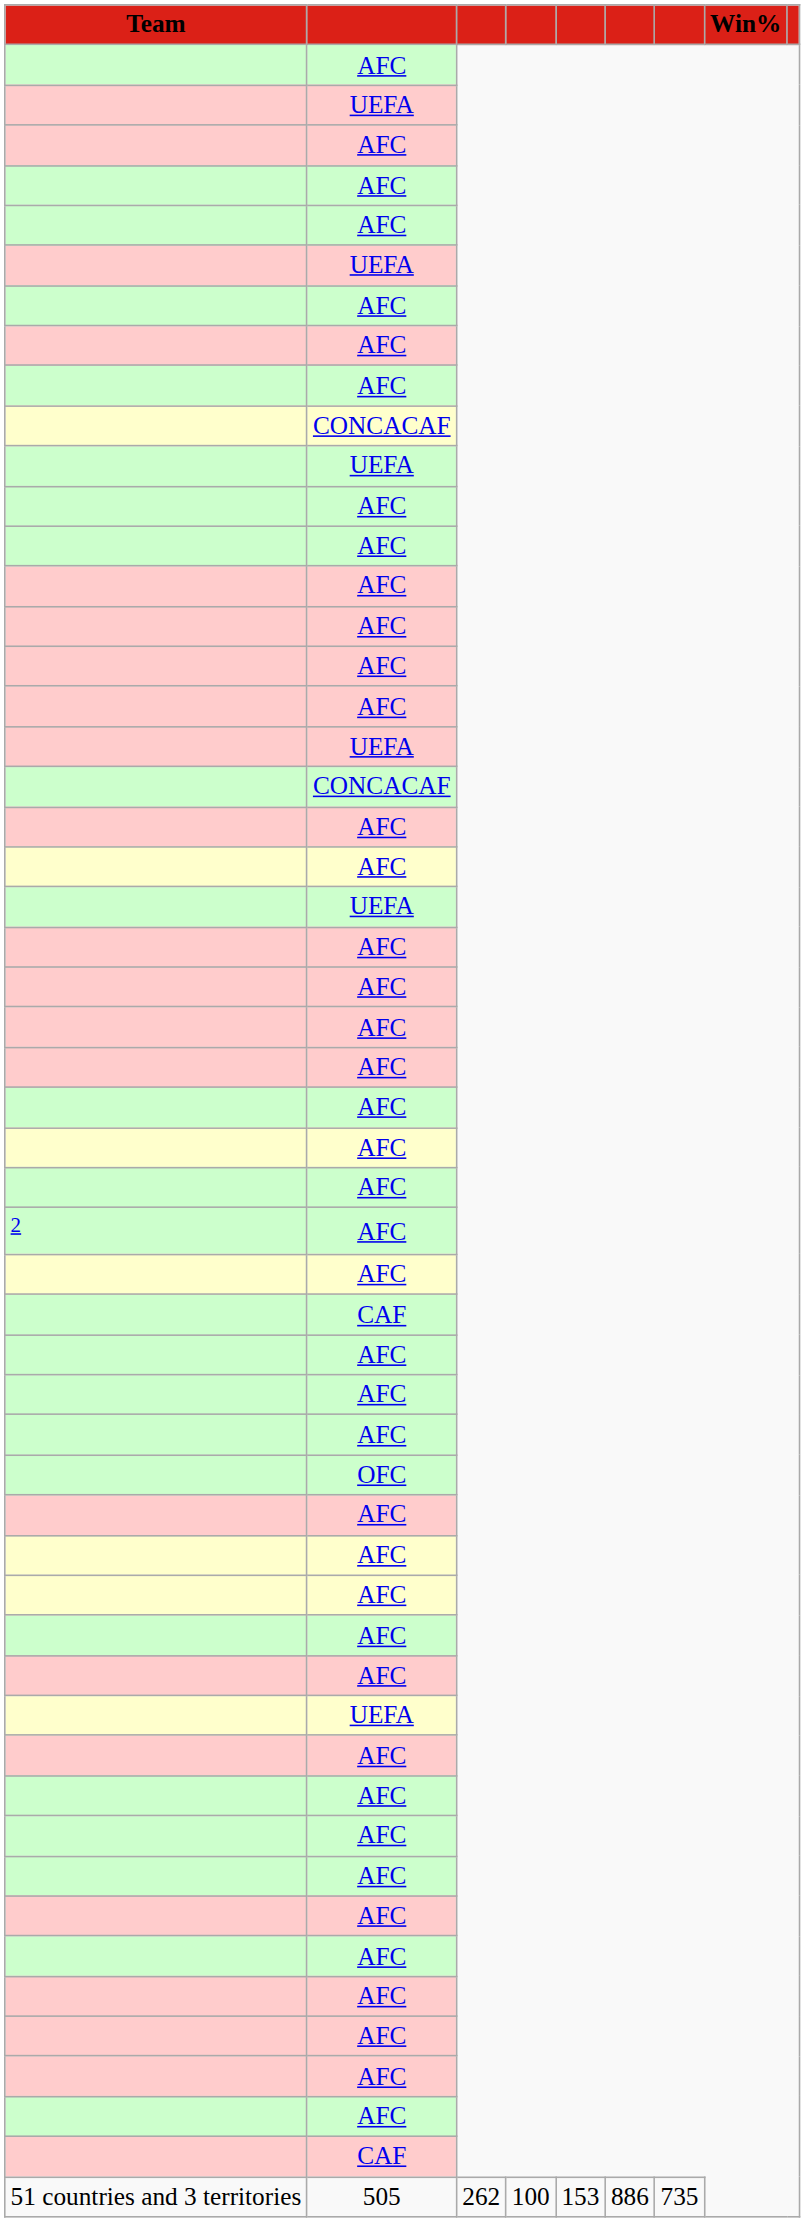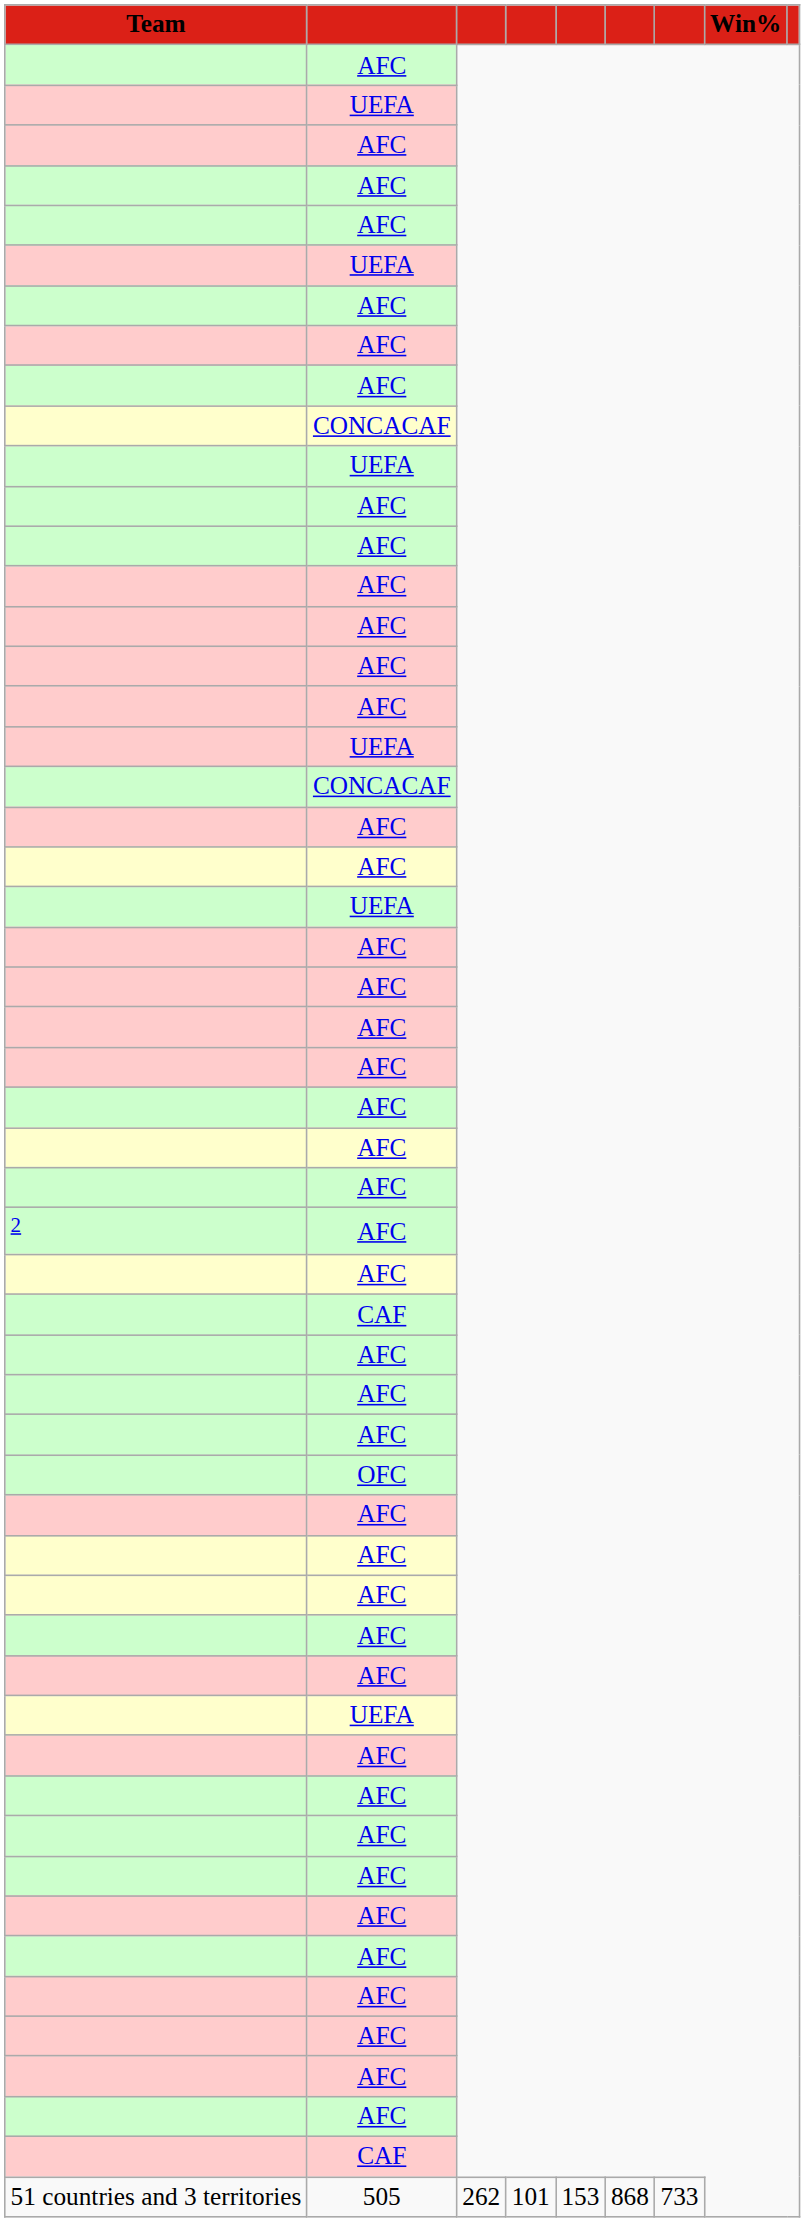 <table class="wikitable sortable collapsible collapsed" style="text-align: center; font-size: 100%;">
 <tr>
 <th style="background-color:#DB2017;"><span>Team</span></th>
 <th style="background-color:#DB2017;"><span></span></th>
 <th style="background-color:#DB2017;"><span></span></th>
 <th style="background-color:#DB2017;"><span></span></th>
 <th style="background-color:#DB2017;"><span></span></th>
 <th style="background-color:#DB2017;"><span></span></th>
 <th style="background-color:#DB2017;"><span></span></th>
 <th style="background-color:#DB2017;"><span> Win%</span></th>
 <th style="background-color:#DB2017;"><span></span></th>
 </tr>
 <tr style="background:#ccFFCC">
 <td style="text-align:left"><br></td>
 <td><a href='#'>AFC</a></td>
 </tr>
 <tr style="background:#FFCCCC">
 <td style="text-align:left"><br></td>
 <td><a href='#'>UEFA</a></td>
 </tr>
 <tr style="background:#FFCCCC">
 <td style="text-align:left"><br></td>
 <td><a href='#'>AFC</a></td>
 </tr>
 <tr style="background:#CCFFCC">
 <td style="text-align:left"><br></td>
 <td><a href='#'>AFC</a></td>
 </tr>
 <tr style="background:#CCFFCC">
 <td style="text-align:left"><br></td>
 <td><a href='#'>AFC</a></td>
 </tr>
 <tr style="background:#FFCCCC">
 <td style="text-align:left"><br></td>
 <td><a href='#'>UEFA</a></td>
 </tr>
 <tr style="background:#CCFFCC">
 <td style="text-align:left"><br></td>
 <td><a href='#'>AFC</a></td>
 </tr>
 <tr style="background:#FFCCCC">
 <td style="text-align:left"><br></td>
 <td><a href='#'>AFC</a></td>
 </tr>
 <tr style="background:#CCFFCC">
 <td style="text-align:left"><br></td>
 <td><a href='#'>AFC</a></td>
 </tr>
 <tr style="background:#FFFFCC">
 <td style="text-align:left"><br></td>
 <td><a href='#'>CONCACAF</a></td>
 </tr>
 <tr style="background:#CCFFCC">
 <td style="text-align:left"><br></td>
 <td><a href='#'>UEFA</a></td>
 </tr>
 <tr style="background:#CCFFCC">
 <td style="text-align:left"><br></td>
 <td><a href='#'>AFC</a></td>
 </tr>
 <tr style="background:#CCFFCC">
 <td style="text-align:left"><br></td>
 <td><a href='#'>AFC</a></td>
 </tr>
 <tr style="background:#FFCCCC">
 <td style="text-align:left"><br></td>
 <td><a href='#'>AFC</a></td>
 </tr>
 <tr style="background:#FFCCCC">
 <td style="text-align:left"><br></td>
 <td><a href='#'>AFC</a></td>
 </tr>
 <tr style="background:#FFCCCC">
 <td style="text-align:left"><br></td>
 <td><a href='#'>AFC</a></td>
 </tr>
 <tr style="background:#FFCCCC">
 <td style="text-align:left"><br></td>
 <td><a href='#'>AFC</a></td>
 </tr>
 <tr style="background:#FFCCCC">
 <td style="text-align:left"><br></td>
 <td><a href='#'>UEFA</a></td>
 </tr>
 <tr style="background:#CCFFCC">
 <td style="text-align:left"><br></td>
 <td><a href='#'>CONCACAF</a></td>
 </tr>
 <tr style="background:#FFCCCC">
 <td style="text-align:left"><br></td>
 <td><a href='#'>AFC</a></td>
 </tr>
 <tr style="background:#FFFFCC">
 <td style="text-align:left"><br></td>
 <td><a href='#'>AFC</a></td>
 </tr>
 <tr style="background:#CCFFCC">
 <td style="text-align:left"><br></td>
 <td><a href='#'>UEFA</a></td>
 </tr>
 <tr style="background:#FFCCCC">
 <td style="text-align:left"><br></td>
 <td><a href='#'>AFC</a></td>
 </tr>
 <tr style="background:#FFCCCC">
 <td style="text-align:left"><br></td>
 <td><a href='#'>AFC</a></td>
 </tr>
 <tr style="background:#FFCCCC">
 <td style="text-align:left"><br></td>
 <td><a href='#'>AFC</a></td>
 </tr>
 <tr style="background:#FFCCCC">
 <td style="text-align:left"><br></td>
 <td><a href='#'>AFC</a></td>
 </tr>
 <tr style="background:#CCFFCC">
 <td style="text-align:left"><br></td>
 <td><a href='#'>AFC</a></td>
 </tr>
 <tr style="background:#FFFFCC">
 <td style="text-align:left"><br></td>
 <td><a href='#'>AFC</a></td>
 </tr>
 <tr style="background:#CCFFCC">
 <td style="text-align:left"><br></td>
 <td><a href='#'>AFC</a></td>
 </tr>
 <tr style="background:#CCFFCC">
 <td style="text-align:left"><sup><a href='#'>2</a></sup><br></td>
 <td><a href='#'>AFC</a></td>
 </tr>
 <tr style="background:#FFFFCC">
 <td style="text-align:left"><br></td>
 <td><a href='#'>AFC</a></td>
 </tr>
 <tr style="background:#CCFFCC">
 <td style="text-align:left"><br></td>
 <td><a href='#'>CAF</a></td>
 </tr>
 <tr style="background:#CCFFCC">
 <td style="text-align:left"><br></td>
 <td><a href='#'>AFC</a></td>
 </tr>
 <tr style="background:#CCFFCC">
 <td style="text-align:left"><br></td>
 <td><a href='#'>AFC</a></td>
 </tr>
 <tr style="background:#CCFFCC">
 <td style="text-align:left"><br></td>
 <td><a href='#'>AFC</a></td>
 </tr>
 <tr style="background:#CCFFCC">
 <td style="text-align:left"><br></td>
 <td><a href='#'>OFC</a></td>
 </tr>
 <tr style="background:#FFCCCC">
 <td style="text-align:left"><br></td>
 <td><a href='#'>AFC</a></td>
 </tr>
 <tr style="background:#FFFFCC">
 <td style="text-align:left"><br></td>
 <td><a href='#'>AFC</a></td>
 </tr>
 <tr style="background:#FFFFCC">
 <td style="text-align:left"><br></td>
 <td><a href='#'>AFC</a></td>
 </tr>
 <tr style="background:#CCFFCC">
 <td style="text-align:left"><br></td>
 <td><a href='#'>AFC</a></td>
 </tr>
 <tr style="background:#FFCCCC">
 <td style="text-align:left"><br></td>
 <td><a href='#'>AFC</a></td>
 </tr>
 <tr style="background:#FFFFCC">
 <td style="text-align:left"><br></td>
 <td><a href='#'>UEFA</a></td>
 </tr>
 <tr style="background:#FFCCCC">
 <td style="text-align:left"><br></td>
 <td><a href='#'>AFC</a></td>
 </tr>
 <tr style="background:#CCFFCC">
 <td style="text-align:left"><br></td>
 <td><a href='#'>AFC</a></td>
 </tr>
 <tr style="background:#CCFFCC">
 <td style="text-align:left"><br></td>
 <td><a href='#'>AFC</a></td>
 </tr>
 <tr style="background:#CCFFCC">
 <td style="text-align:left"><br></td>
 <td><a href='#'>AFC</a></td>
 </tr>
 <tr style="background:#FFCCCC">
 <td style="text-align:left"><br></td>
 <td><a href='#'>AFC</a></td>
 </tr>
 <tr style="background:#CCFFCC">
 <td style="text-align:left"><br></td>
 <td><a href='#'>AFC</a></td>
 </tr>
 <tr style="background:#FFCCCC">
 <td style="text-align:left"><br></td>
 <td><a href='#'>AFC</a></td>
 </tr>
 <tr style="background:#FFCCCC">
 <td style="text-align:left"><br></td>
 <td><a href='#'>AFC</a></td>
 </tr>
 <tr style="background:#FFCCCC">
 <td style="text-align:left"><br></td>
 <td><a href='#'>AFC</a></td>
 </tr>
 <tr style="background:#CCFFCC">
 <td style="text-align:left"><br></td>
 <td><a href='#'>AFC</a></td>
 </tr>
 <tr style="background:#FFCCCC">
 <td style="text-align:left"><br></td>
 <td><a href='#'>CAF</a></td>
 </tr>
 <tr>
 <td>51 countries and 3 territories</td>
 <td>505</td>
 <td>262</td>
-<td>100</td>
+<td>101</td>
 <td>153</td>
-<td>886</td>
-<td>735</td>
+<td>868</td>
+<td>733</td>
 </tr>
 </table>
